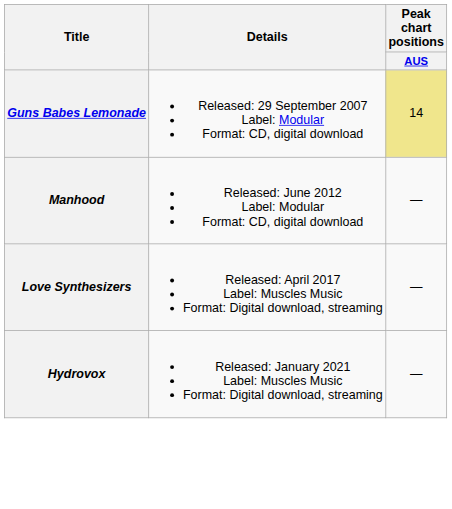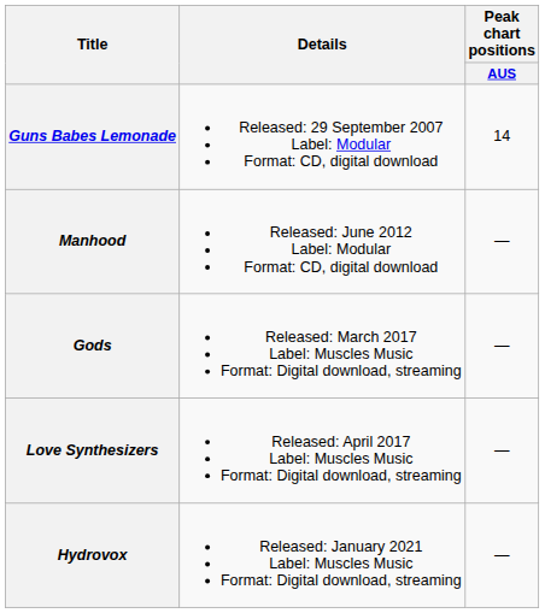 <table class="wikitable plainrowheaders" style="text-align:center;">
 <tr>
 <th scope="col" rowspan="2">Title</th>
 <th scope="col" rowspan="2">Details</th>
 <th scope="col" colspan="1">Peak chart positions</th>
 </tr>
 <tr>
 <th scope="col" style="width:3em; font-size:90%"><a href='#'>AUS</a><br></th>
 </tr>
 <tr>
 <th scope="row"><em><a href='#'>Guns Babes Lemonade</a></em></th>
 <td><br><ul><li>Released: 29 September 2007</li><li>Label: <a href='#'>Modular</a></li><li>Format: CD, digital download</li></ul></td>
-<td style="background: khaki;">14</td>
+<td>14</td>
 </tr>
 <tr>
 <th scope="row"><em>Manhood</em></th>
 <td><br><ul><li>Released: June 2012</li><li>Label: Modular</li><li>Format: CD, digital download</li></ul></td>
+<td>—</td>
+</tr>
+<tr>
+<th scope="row"><em>Gods</em></th>
+<td><br><ul><li>Released: March 2017</li><li>Label: Muscles Music</li><li>Format: Digital download, streaming</li></ul></td>
 <td>—</td>
 </tr>
 <tr>
 <th scope="row"><em>Love Synthesizers</em></th>
 <td><br><ul><li>Released: April 2017</li><li>Label: Muscles Music</li><li>Format: Digital download, streaming</li></ul></td>
 <td>—</td>
 </tr>
 <tr>
 <th scope="row"><em>Hydrovox</em></th>
 <td><br><ul><li>Released: January 2021</li><li>Label: Muscles Music</li><li>Format: Digital download, streaming</li></ul></td>
 <td>—</td>
 </tr>
 </table>
